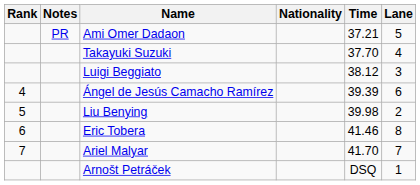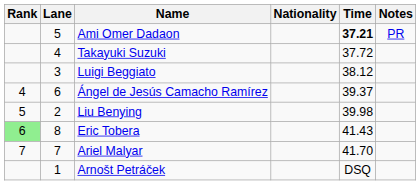 <table class="wikitable sortable" style="text-align:center">
 <tr>
 <th>Rank</th>
-<th>Notes</th>
+<th>Lane</th>
 <th>Name</th>
 <th>Nationality</th>
 <th>Time</th>
-<th>Lane</th>
+<th>Notes</th>
 </tr>
 <tr>
 <td></td>
-<td><a href='#'>PR</a></td>
+<td>5</td>
 <td align=left><a href='#'>Ami Omer Dadaon</a></td>
 <td align=left></td>
-<td>37.21</td>
-<td>5</td>
+<td><strong>37.21</strong></td>
+<td><a href='#'>PR</a></td>
 </tr>
 <tr>
 <td></td>
-<td></td>
+<td>4</td>
 <td align=left><a href='#'>Takayuki Suzuki</a></td>
 <td align=left></td>
-<td>37.70</td>
-<td>4</td>
+<td>37.72</td>
+<td></td>
 </tr>
 <tr>
 <td></td>
-<td></td>
+<td>3</td>
 <td align=left><a href='#'>Luigi Beggiato</a></td>
 <td align=left></td>
 <td>38.12</td>
-<td>3</td>
+<td></td>
 </tr>
 <tr>
 <td>4</td>
-<td></td>
+<td>6</td>
 <td align=left><a href='#'>Ángel de Jesús Camacho Ramírez</a></td>
 <td align=left></td>
-<td>39.39</td>
-<td>6</td>
+<td>39.37</td>
+<td></td>
 </tr>
 <tr>
 <td>5</td>
-<td></td>
+<td>2</td>
 <td align=left><a href='#'>Liu Benying</a></td>
 <td align=left></td>
 <td>39.98</td>
-<td>2</td>
+<td></td>
 </tr>
 <tr>
-<td>6</td>
-<td></td>
+<td style="background: lightgreen;">6</td>
+<td>8</td>
 <td align=left><a href='#'>Eric Tobera</a></td>
 <td align=left></td>
-<td>41.46</td>
-<td>8</td>
+<td>41.43</td>
+<td></td>
 </tr>
 <tr>
 <td>7</td>
-<td></td>
+<td>7</td>
 <td align=left><a href='#'>Ariel Malyar</a></td>
 <td align=left></td>
 <td>41.70</td>
-<td>7</td>
+<td></td>
 </tr>
 <tr>
 <td></td>
-<td></td>
+<td>1</td>
 <td align=left><a href='#'>Arnošt Petráček</a></td>
 <td align=left></td>
 <td>DSQ</td>
-<td>1</td>
+<td></td>
 </tr>
 </table>
